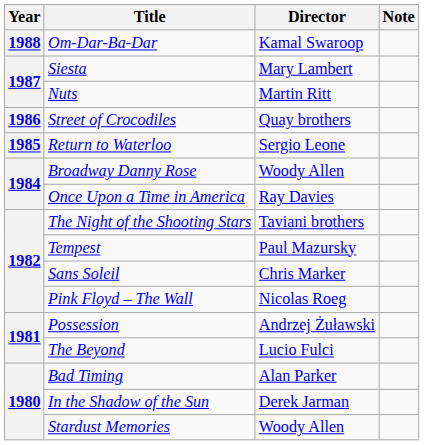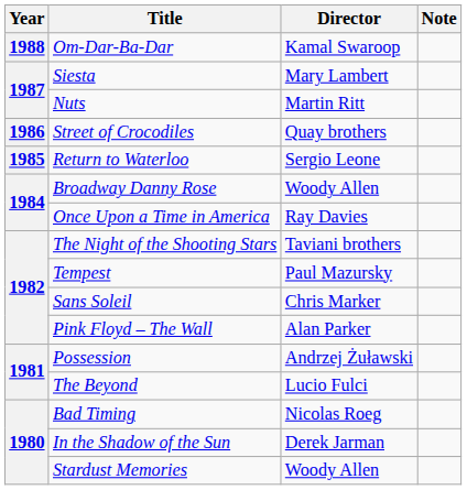 <table class="wikitable">
 <tr>
 <th>Year</th>
 <th>Title</th>
 <th>Director</th>
 <th>Note</th>
 </tr>
 <tr>
 <th><a href='#'>1988</a></th>
 <td><em><a href='#'>Om-Dar-Ba-Dar</a></em></td>
 <td><a href='#'>Kamal Swaroop</a></td>
 <td></td>
 </tr>
 <tr>
 <th rowspan="2"><a href='#'>1987</a></th>
 <td><em><a href='#'>Siesta</a></em></td>
 <td><a href='#'>Mary Lambert</a></td>
 <td></td>
 </tr>
 <tr>
 <td><em><a href='#'>Nuts</a></em></td>
 <td><a href='#'>Martin Ritt</a></td>
 <td></td>
 </tr>
 <tr>
 <th><a href='#'>1986</a></th>
 <td><em><a href='#'>Street of Crocodiles</a></em></td>
 <td><a href='#'>Quay brothers</a></td>
 <td></td>
 </tr>
 <tr>
 <th><a href='#'>1985</a></th>
 <td><em><a href='#'>Return to Waterloo</a></em></td>
 <td><a href='#'>Sergio Leone</a></td>
 <td></td>
 </tr>
 <tr>
 <th rowspan="2"><a href='#'>1984</a></th>
 <td><em><a href='#'>Broadway Danny Rose</a></em></td>
 <td><a href='#'>Woody Allen</a></td>
 <td></td>
 </tr>
 <tr>
 <td><em><a href='#'>Once Upon a Time in America</a></em></td>
 <td><a href='#'>Ray Davies</a></td>
 <td></td>
 </tr>
 <tr>
 <th rowspan="4"><a href='#'>1982</a></th>
 <td><em><a href='#'>The Night of the Shooting Stars</a></em></td>
 <td><a href='#'>Taviani brothers</a></td>
 <td></td>
 </tr>
 <tr>
 <td><em><a href='#'>Tempest</a></em></td>
 <td><a href='#'>Paul Mazursky</a></td>
 </tr>
 <tr>
 <td><em><a href='#'>Sans Soleil</a></em></td>
 <td><a href='#'>Chris Marker</a></td>
 <td></td>
 </tr>
 <tr>
 <td><em><a href='#'>Pink Floyd – The Wall</a></em></td>
-<td><a href='#'>Nicolas Roeg</a></td>
+<td><a href='#'>Alan Parker</a></td>
 <td></td>
 </tr>
 <tr>
 <th rowspan="2"><a href='#'>1981</a></th>
 <td><em><a href='#'>Possession</a></em></td>
 <td><a href='#'>Andrzej Żuławski</a></td>
 <td></td>
 </tr>
 <tr>
 <td><em><a href='#'>The Beyond</a></em></td>
 <td><a href='#'>Lucio Fulci</a></td>
 <td></td>
 </tr>
 <tr>
 <th rowspan="3"><a href='#'>1980</a></th>
 <td><em><a href='#'>Bad Timing</a></em></td>
-<td><a href='#'>Alan Parker</a></td>
+<td><a href='#'>Nicolas Roeg</a></td>
 <td></td>
 </tr>
 <tr>
 <td><em><a href='#'>In the Shadow of the Sun</a></em></td>
 <td><a href='#'>Derek Jarman</a></td>
 <td></td>
 </tr>
 <tr>
 <td><em><a href='#'>Stardust Memories</a></em></td>
 <td><a href='#'>Woody Allen</a></td>
 <td></td>
 </tr>
 </table>
